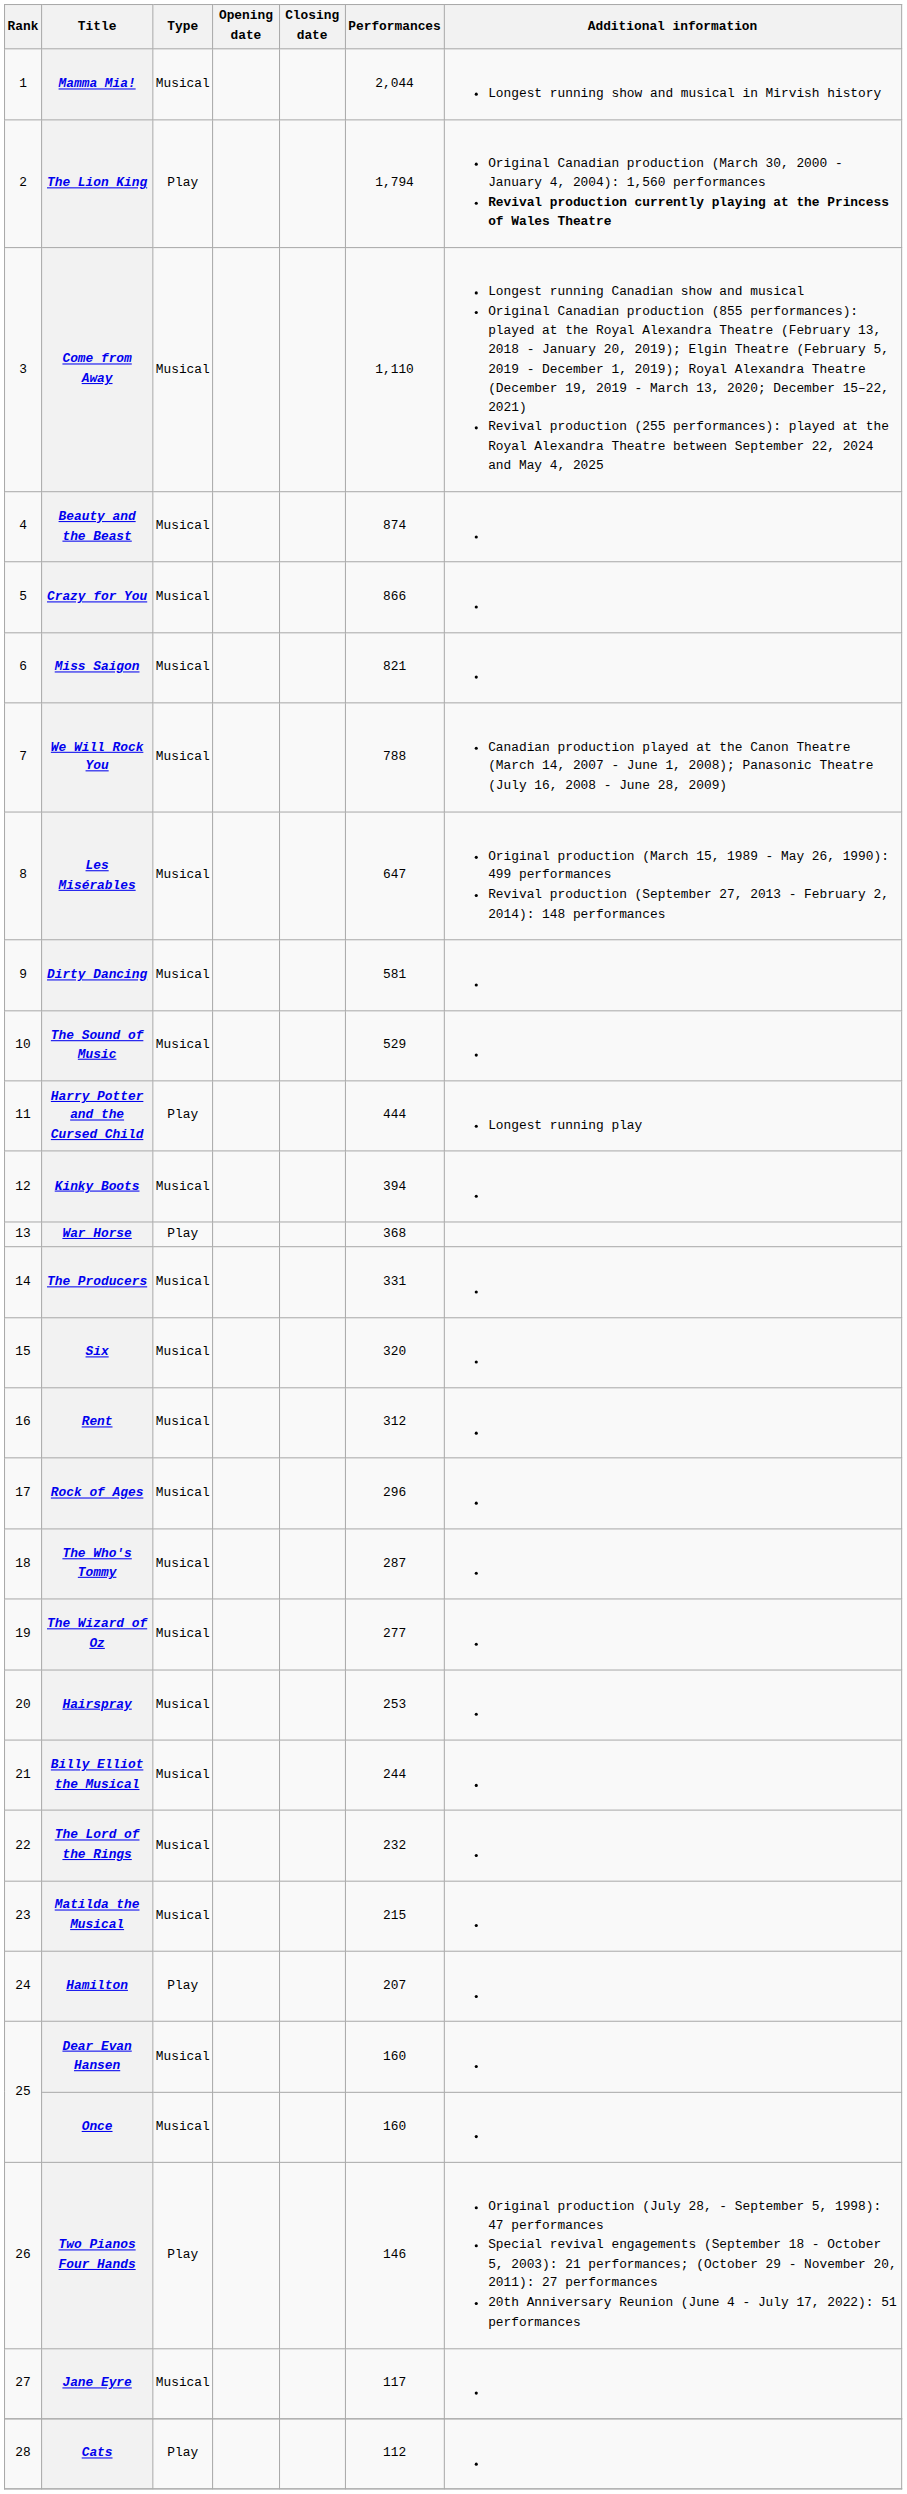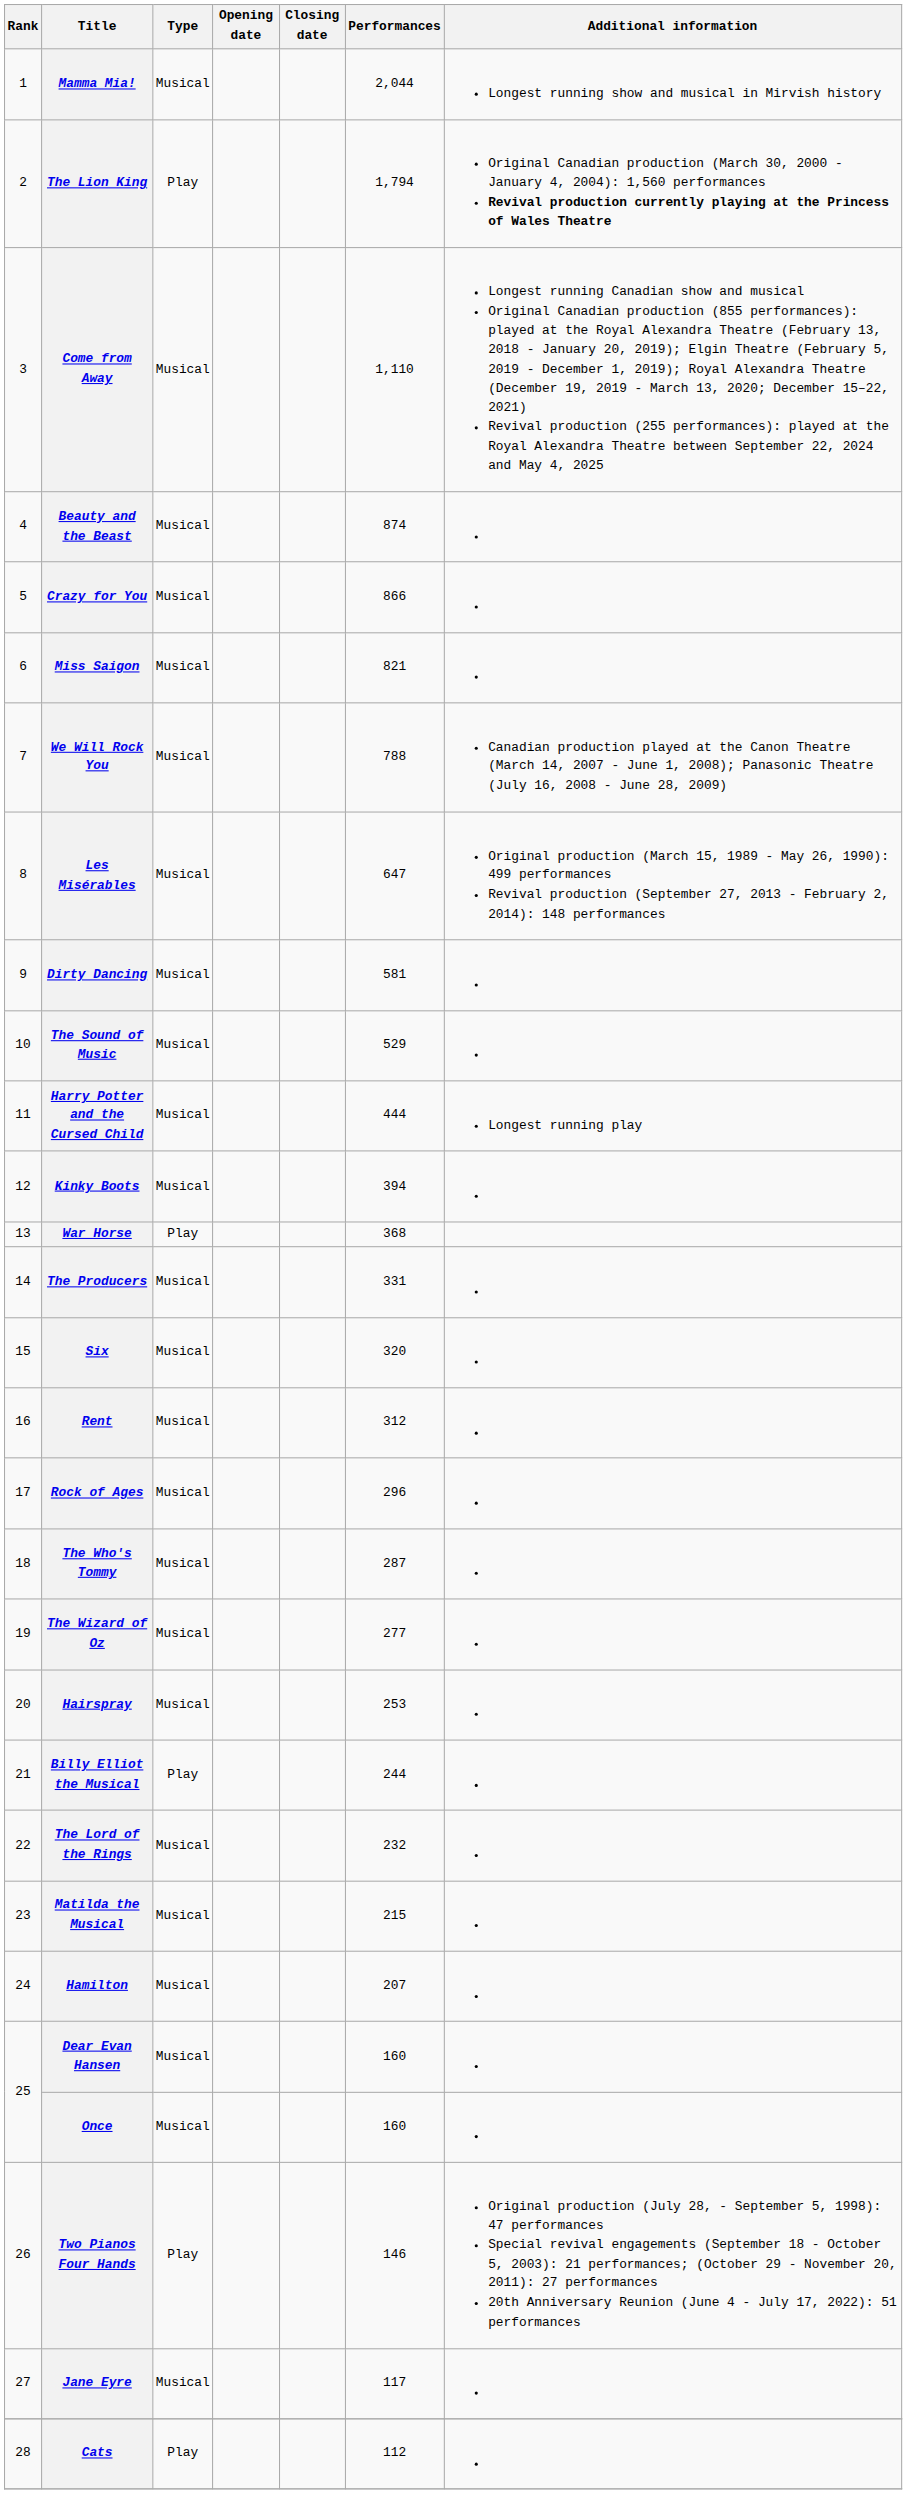 <table class="wikitable sortable plainrowheaders" style="font-size:0.96em; line-height:1.5em;">
 <tr>
 <th scope="col">Rank</th>
 <th scope="col">Title</th>
 <th scope="col">Type</th>
 <th scope="col">Opening date</th>
 <th scope="col">Closing date</th>
 <th scope="col">Performances</th>
 <th scope="col" class="unsortable">Additional information</th>
 </tr>
 <tr>
 <td style="text-align:center;">1</td>
 <th scope="row"><strong><em><a href='#'>Mamma Mia!</a></em></strong></th>
 <td style="text-align:center;">Musical</td>
 <td></td>
 <td></td>
 <td style="text-align:center;">2,044</td>
 <td><br><ul><li>Longest running show and musical in Mirvish history</li></ul></td>
 </tr>
 <tr>
 <td style="text-align:center;">2</td>
 <th scope="row"><strong><em><a href='#'>The Lion King</a></em></strong></th>
 <td style="text-align:center;">Play</td>
 <td></td>
 <td></td>
 <td style="text-align:center;">1,794</td>
 <td><br><ul><li>Original Canadian production (March 30, 2000 - January 4, 2004): 1,560 performances</li><li><strong>Revival production currently playing at the Princess of Wales Theatre</strong></li></ul></td>
 </tr>
 <tr>
 <td style="text-align:center;">3</td>
 <th scope="row"><strong><em><a href='#'>Come from Away</a></em></strong></th>
 <td style="text-align:center;">Musical</td>
 <td></td>
 <td></td>
 <td style="text-align:center;">1,110</td>
 <td><br><ul><li>Longest running Canadian show and musical</li><li>Original Canadian production (855 performances): played at the Royal Alexandra Theatre (February 13, 2018 - January 20, 2019); Elgin Theatre (February 5, 2019 - December 1, 2019); Royal Alexandra Theatre (December 19, 2019 - March 13, 2020; December 15–22, 2021)</li><li>Revival production (255 performances): played at the Royal Alexandra Theatre between September 22, 2024 and May 4, 2025</li></ul></td>
 </tr>
 <tr>
 <td style="text-align:center;">4</td>
 <th scope="row"><strong><em><a href='#'>Beauty and the Beast</a></em></strong></th>
 <td style="text-align:center;">Musical</td>
 <td></td>
 <td></td>
 <td style="text-align:center;">874</td>
 <td><br><ul><li></li></ul></td>
 </tr>
 <tr>
 <td style="text-align:center;">5</td>
 <th scope="row"><strong><em><a href='#'>Crazy for You</a></em></strong></th>
 <td style="text-align:center;">Musical</td>
 <td></td>
 <td></td>
 <td style="text-align:center;">866</td>
 <td><br><ul><li></li></ul></td>
 </tr>
 <tr>
 <td style="text-align:center;">6</td>
 <th scope="row"><strong><em><a href='#'>Miss Saigon</a></em></strong></th>
 <td style="text-align:center;">Musical</td>
 <td></td>
 <td></td>
 <td style="text-align:center;">821</td>
 <td><br><ul><li></li></ul></td>
 </tr>
 <tr>
 <td style="text-align:center;">7</td>
 <th scope="row"><strong><em><a href='#'>We Will Rock You</a></em></strong></th>
 <td style="text-align:center;">Musical</td>
 <td></td>
 <td></td>
 <td style="text-align:center;">788</td>
 <td><br><ul><li>Canadian production played at the Canon Theatre (March 14, 2007 - June 1, 2008); Panasonic Theatre (July 16, 2008 - June 28, 2009)</li></ul></td>
 </tr>
 <tr>
 <td style="text-align:center;">8</td>
 <th scope="row"><strong><em><a href='#'>Les Misérables</a></em></strong></th>
 <td style="text-align:center;">Musical</td>
 <td></td>
 <td></td>
 <td style="text-align:center;">647</td>
 <td><br><ul><li>Original production (March 15, 1989 - May 26, 1990): 499 performances</li><li>Revival production (September 27, 2013 - February 2, 2014): 148 performances</li></ul></td>
 </tr>
 <tr>
 <td style="text-align:center;">9</td>
 <th scope="row"><strong><em><a href='#'>Dirty Dancing</a></em></strong></th>
 <td style="text-align:center;">Musical</td>
 <td></td>
 <td></td>
 <td style="text-align:center;">581</td>
 <td><br><ul><li></li></ul></td>
 </tr>
 <tr>
 <td style="text-align:center;">10</td>
 <th scope="row"><strong><em><a href='#'>The Sound of Music</a></em></strong></th>
 <td style="text-align:center;">Musical</td>
 <td></td>
 <td></td>
 <td style="text-align:center;">529</td>
 <td><br><ul><li></li></ul></td>
 </tr>
 <tr>
 <td style="text-align:center;">11</td>
 <th scope="row"><strong><em><a href='#'>Harry Potter and the Cursed Child</a></em></strong></th>
-<td style="text-align:center;">Play</td>
+<td style="text-align:center;">Musical</td>
 <td></td>
 <td></td>
 <td style="text-align:center;">444</td>
 <td><br><ul><li>Longest running play</li></ul></td>
 </tr>
 <tr>
 <td style="text-align:center;">12</td>
 <th scope="row"><strong><em><a href='#'>Kinky Boots</a></em></strong></th>
 <td style="text-align:center;">Musical</td>
 <td></td>
 <td></td>
 <td style="text-align:center;">394</td>
 <td><br><ul><li></li></ul></td>
 </tr>
 <tr>
 <td style="text-align:center;">13</td>
 <th scope="row"><strong><em><a href='#'>War Horse</a></em></strong></th>
 <td style="text-align:center;">Play</td>
 <td></td>
 <td></td>
 <td style="text-align:center;">368</td>
 <td></td>
 </tr>
 <tr>
 <td style="text-align:center;">14</td>
 <th scope="row"><strong><em><a href='#'>The Producers</a></em></strong></th>
 <td style="text-align:center;">Musical</td>
 <td></td>
 <td></td>
 <td style="text-align:center;">331</td>
 <td><br><ul><li></li></ul></td>
 </tr>
 <tr>
 <td style="text-align:center;">15</td>
 <th scope="row"><strong><em><a href='#'>Six</a></em></strong></th>
 <td style="text-align:center;">Musical</td>
 <td></td>
 <td></td>
 <td style="text-align:center;">320</td>
 <td><br><ul><li></li></ul></td>
 </tr>
 <tr>
 <td style="text-align:center;">16</td>
 <th scope="row"><strong><em><a href='#'>Rent</a></em></strong></th>
 <td style="text-align:center;">Musical</td>
 <td></td>
 <td></td>
 <td style="text-align:center;">312</td>
 <td><br><ul><li></li></ul></td>
 </tr>
 <tr>
 <td style="text-align:center;">17</td>
 <th scope="row"><strong><em><a href='#'>Rock of Ages</a></em></strong></th>
 <td style="text-align:center;">Musical</td>
 <td></td>
 <td></td>
 <td style="text-align:center;">296</td>
 <td><br><ul><li></li></ul></td>
 </tr>
 <tr>
 <td style="text-align:center;">18</td>
 <th scope="row"><strong><em><a href='#'>The Who's Tommy</a></em></strong></th>
 <td style="text-align:center;">Musical</td>
 <td></td>
 <td></td>
 <td style="text-align:center;">287</td>
 <td><br><ul><li></li></ul></td>
 </tr>
 <tr>
 <td style="text-align:center;">19</td>
 <th scope="row"><strong><em><a href='#'>The Wizard of Oz</a></em></strong></th>
 <td style="text-align:center;">Musical</td>
 <td></td>
 <td></td>
 <td style="text-align:center;">277</td>
 <td><br><ul><li></li></ul></td>
 </tr>
 <tr>
 <td style="text-align:center;">20</td>
 <th scope="row"><strong><em><a href='#'>Hairspray</a></em></strong></th>
 <td style="text-align:center;">Musical</td>
 <td></td>
 <td></td>
 <td style="text-align:center;">253</td>
 <td><br><ul><li></li></ul></td>
 </tr>
 <tr>
 <td style="text-align:center;">21</td>
 <th scope="row"><strong><em><a href='#'>Billy Elliot the Musical</a></em></strong></th>
-<td style="text-align:center;">Musical</td>
+<td style="text-align:center;">Play</td>
 <td></td>
 <td></td>
 <td style="text-align:center;">244</td>
 <td><br><ul><li></li></ul></td>
 </tr>
 <tr>
 <td style="text-align:center;">22</td>
 <th scope="row"><strong><em><a href='#'>The Lord of the Rings</a></em></strong></th>
 <td style="text-align:center;">Musical</td>
 <td></td>
 <td></td>
 <td style="text-align:center;">232</td>
 <td><br><ul><li></li></ul></td>
 </tr>
 <tr>
 <td style="text-align:center;">23</td>
 <th scope="row"><strong><em><a href='#'>Matilda the Musical</a></em></strong></th>
 <td style="text-align:center;">Musical</td>
 <td></td>
 <td></td>
 <td style="text-align:center;">215</td>
 <td><br><ul><li></li></ul></td>
 </tr>
 <tr>
 <td style="text-align:center;">24</td>
 <th scope="row"><strong><em><a href='#'>Hamilton</a></em></strong></th>
-<td style="text-align:center;">Play</td>
+<td style="text-align:center;">Musical</td>
 <td></td>
 <td></td>
 <td style="text-align:center;">207</td>
 <td><br><ul><li></li></ul></td>
 </tr>
 <tr>
 <td rowspan="2" align="center">25</td>
 <th scope="row"><strong><em><a href='#'>Dear Evan Hansen</a></em></strong></th>
 <td style="text-align:center;">Musical</td>
 <td></td>
 <td></td>
 <td style="text-align:center;">160</td>
 <td><br><ul><li></li></ul></td>
 </tr>
 <tr>
 <th scope="row"><strong><em><a href='#'>Once</a></em></strong></th>
 <td style="text-align:center;">Musical</td>
 <td></td>
 <td></td>
 <td style="text-align:center;">160</td>
 <td><br><ul><li></li></ul></td>
 </tr>
 <tr>
 <td style="text-align:center;">26</td>
 <th scope="row"><strong><em><a href='#'>Two Pianos Four Hands</a></em></strong></th>
 <td style="text-align:center;">Play</td>
 <td></td>
 <td></td>
 <td style="text-align:center;">146</td>
 <td><br><ul><li>Original production (July 28, - September 5, 1998): 47 performances</li><li>Special revival engagements (September 18 - October 5, 2003): 21 performances; (October 29 - November 20, 2011): 27 performances</li><li>20th Anniversary Reunion (June 4 - July 17, 2022): 51 performances</li></ul></td>
 </tr>
 <tr>
 <td style="text-align:center;">27</td>
 <th scope="row"><strong><em><a href='#'>Jane Eyre</a></em></strong></th>
 <td style="text-align:center;">Musical</td>
 <td></td>
 <td></td>
 <td style="text-align:center;">117</td>
 <td><br><ul><li></li></ul></td>
 </tr>
 <tr>
 </tr>
 <tr>
 <td style="text-align:center;">28</td>
 <th scope="row"><strong><em><a href='#'>Cats</a></em></strong></th>
 <td style="text-align:center;">Play</td>
 <td></td>
 <td></td>
 <td style="text-align:center;">112</td>
 <td><br><ul><li></li></ul></td>
 </tr>
 <tr>
 </tr>
 </table>
